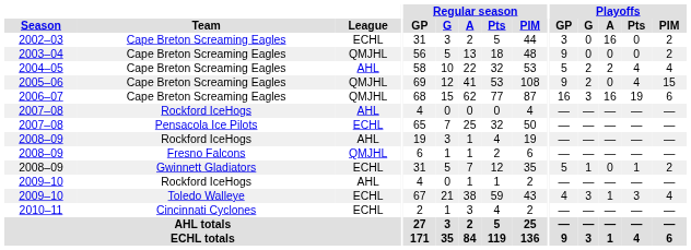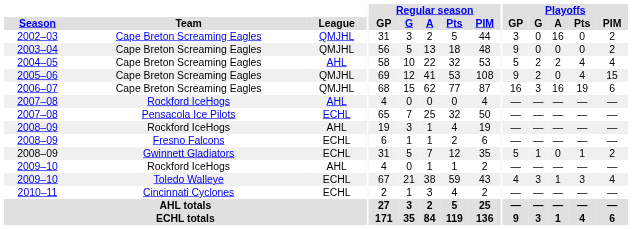 <table border="0" cellpadding="1" cellspacing="0" style="text-align:center; width:60em">
 <tr bgcolor="#e0e0e0">
 <th colspan="3" bgcolor="#ffffff"></th>
 <th rowspan="99" bgcolor="#ffffff"></th>
 <th colspan="5"><a href='#'>Regular season</a></th>
 <th rowspan="99" bgcolor="#ffffff"></th>
 <th colspan="5"><a href='#'>Playoffs</a></th>
 </tr>
 <tr bgcolor="#e0e0e0">
 <th><a href='#'>Season</a></th>
 <th>Team</th>
 <th>League</th>
 <th>GP</th>
 <th><a href='#'>G</a></th>
 <th><a href='#'>A</a></th>
 <th><a href='#'>Pts</a></th>
 <th><a href='#'>PIM</a></th>
 <th>GP</th>
 <th>G</th>
 <th>A</th>
 <th>Pts</th>
 <th>PIM</th>
 </tr>
 <tr>
 <td><a href='#'>2002–03</a></td>
 <td><a href='#'>Cape Breton Screaming Eagles</a></td>
-<td>ECHL</td>
+<td><a href='#'>QMJHL</a></td>
 <td>31</td>
 <td>3</td>
 <td>2</td>
 <td>5</td>
 <td>44</td>
 <td>3</td>
 <td>0</td>
 <td>16</td>
 <td>0</td>
 <td>2</td>
 </tr>
 <tr bgcolor="#f0f0f0">
 <td><a href='#'>2003–04</a></td>
 <td>Cape Breton Screaming Eagles</td>
 <td>QMJHL</td>
 <td>56</td>
 <td>5</td>
 <td>13</td>
 <td>18</td>
 <td>48</td>
 <td>9</td>
 <td>0</td>
 <td>0</td>
 <td>0</td>
 <td>2</td>
 </tr>
 <tr>
 <td><a href='#'>2004–05</a></td>
 <td>Cape Breton Screaming Eagles</td>
 <td><a href='#'>AHL</a></td>
 <td>58</td>
 <td>10</td>
 <td>22</td>
 <td>32</td>
 <td>53</td>
 <td>5</td>
 <td>2</td>
 <td>2</td>
 <td>4</td>
 <td>4</td>
 </tr>
 <tr bgcolor="#f0f0f0">
 <td><a href='#'>2005–06</a></td>
 <td>Cape Breton Screaming Eagles</td>
 <td>QMJHL</td>
 <td>69</td>
 <td>12</td>
 <td>41</td>
 <td>53</td>
 <td>108</td>
 <td>9</td>
 <td>2</td>
 <td>0</td>
 <td>4</td>
 <td>15</td>
 </tr>
 <tr>
 <td><a href='#'>2006–07</a></td>
 <td>Cape Breton Screaming Eagles</td>
 <td>QMJHL</td>
 <td>68</td>
 <td>15</td>
 <td>62</td>
 <td>77</td>
 <td>87</td>
 <td>16</td>
 <td>3</td>
 <td>16</td>
 <td>19</td>
 <td>6</td>
 </tr>
 <tr bgcolor="#f0f0f0">
 <td><a href='#'>2007–08</a></td>
 <td><a href='#'>Rockford IceHogs</a></td>
 <td><a href='#'>AHL</a></td>
 <td>4</td>
 <td>0</td>
 <td>0</td>
 <td>0</td>
 <td>4</td>
 <td>—</td>
 <td>—</td>
 <td>—</td>
 <td>—</td>
 <td>—</td>
 </tr>
 <tr>
 <td><a href='#'>2007–08</a></td>
 <td><a href='#'>Pensacola Ice Pilots</a></td>
 <td><a href='#'>ECHL</a></td>
 <td>65</td>
 <td>7</td>
 <td>25</td>
 <td>32</td>
 <td>50</td>
 <td>—</td>
 <td>—</td>
 <td>—</td>
 <td>—</td>
 <td>—</td>
 </tr>
 <tr bgcolor="#f0f0f0">
 <td><a href='#'>2008–09</a></td>
 <td>Rockford IceHogs</td>
 <td>AHL</td>
 <td>19</td>
 <td>3</td>
 <td>1</td>
 <td>4</td>
 <td>19</td>
 <td>—</td>
 <td>—</td>
 <td>—</td>
 <td>—</td>
 <td>—</td>
 </tr>
 <tr>
 <td><a href='#'>2008–09</a></td>
 <td><a href='#'>Fresno Falcons</a></td>
-<td><a href='#'>QMJHL</a></td>
+<td>ECHL</td>
 <td>6</td>
 <td>1</td>
 <td>1</td>
 <td>2</td>
 <td>6</td>
 <td>—</td>
 <td>—</td>
 <td>—</td>
 <td>—</td>
 <td>—</td>
 </tr>
 <tr bgcolor="#f0f0f0">
 <td>2008–09</td>
 <td><a href='#'>Gwinnett Gladiators</a></td>
 <td>ECHL</td>
 <td>31</td>
 <td>5</td>
 <td>7</td>
 <td>12</td>
 <td>35</td>
 <td>5</td>
 <td>1</td>
 <td>0</td>
 <td>1</td>
 <td>2</td>
 </tr>
 <tr>
 <td><a href='#'>2009–10</a></td>
 <td>Rockford IceHogs</td>
 <td>AHL</td>
 <td>4</td>
 <td>0</td>
 <td>1</td>
 <td>1</td>
 <td>2</td>
 <td>—</td>
 <td>—</td>
 <td>—</td>
 <td>—</td>
 <td>—</td>
 </tr>
 <tr bgcolor="#f0f0f0">
 <td><a href='#'>2009–10</a></td>
 <td><a href='#'>Toledo Walleye</a></td>
 <td>ECHL</td>
 <td>67</td>
 <td>21</td>
 <td>38</td>
 <td>59</td>
 <td>43</td>
 <td>4</td>
 <td>3</td>
 <td>1</td>
 <td>3</td>
 <td>4</td>
 </tr>
 <tr>
 <td><a href='#'>2010–11</a></td>
 <td><a href='#'>Cincinnati Cyclones</a></td>
 <td>ECHL</td>
 <td>2</td>
 <td>1</td>
 <td>3</td>
 <td>4</td>
 <td>2</td>
 <td>—</td>
 <td>—</td>
 <td>—</td>
 <td>—</td>
 <td>—</td>
 </tr>
 <tr bgcolor="#e0e0e0">
 <th colspan="3">AHL totals</th>
 <th>27</th>
 <th>3</th>
 <th>2</th>
 <th>5</th>
 <th>25</th>
 <th>—</th>
 <th>—</th>
 <th>—</th>
 <th>—</th>
 <th>—</th>
 </tr>
 <tr bgcolor="#e0e0e0">
 <th colspan="3">ECHL totals</th>
 <th>171</th>
 <th>35</th>
 <th>84</th>
 <th>119</th>
 <th>136</th>
 <th>9</th>
 <th>3</th>
 <th>1</th>
 <th>4</th>
 <th>6</th>
 </tr>
 </table>
